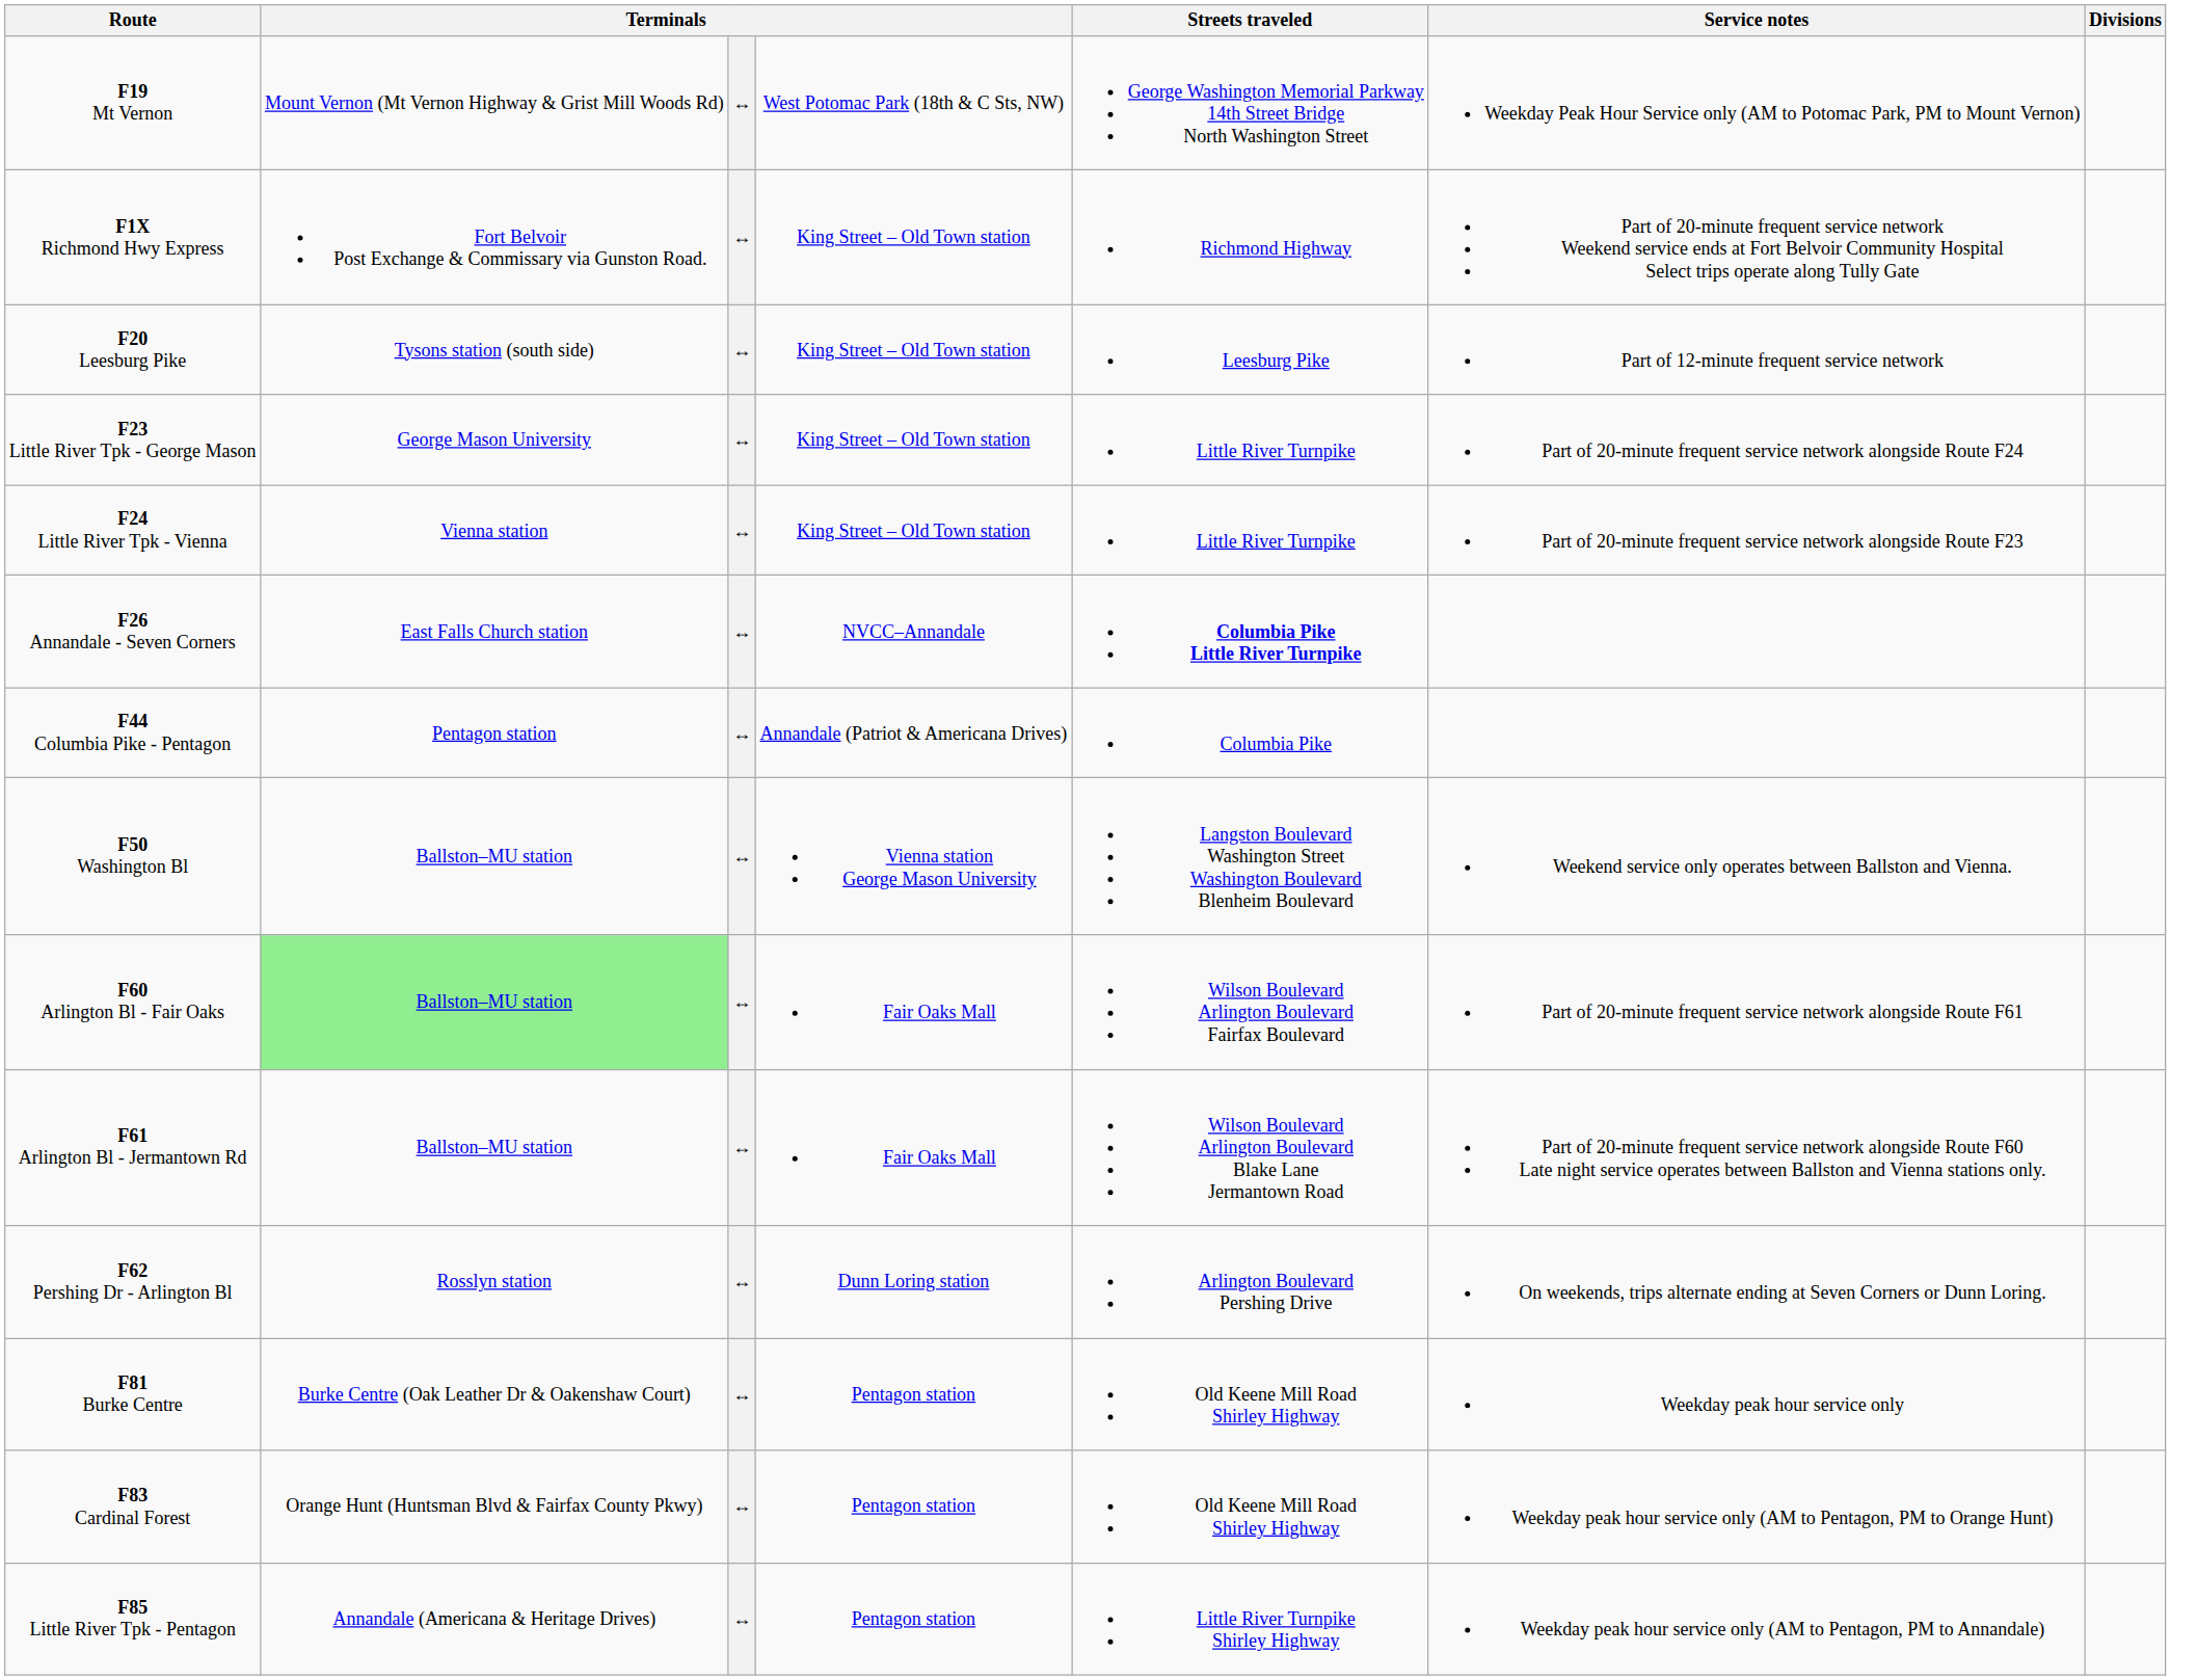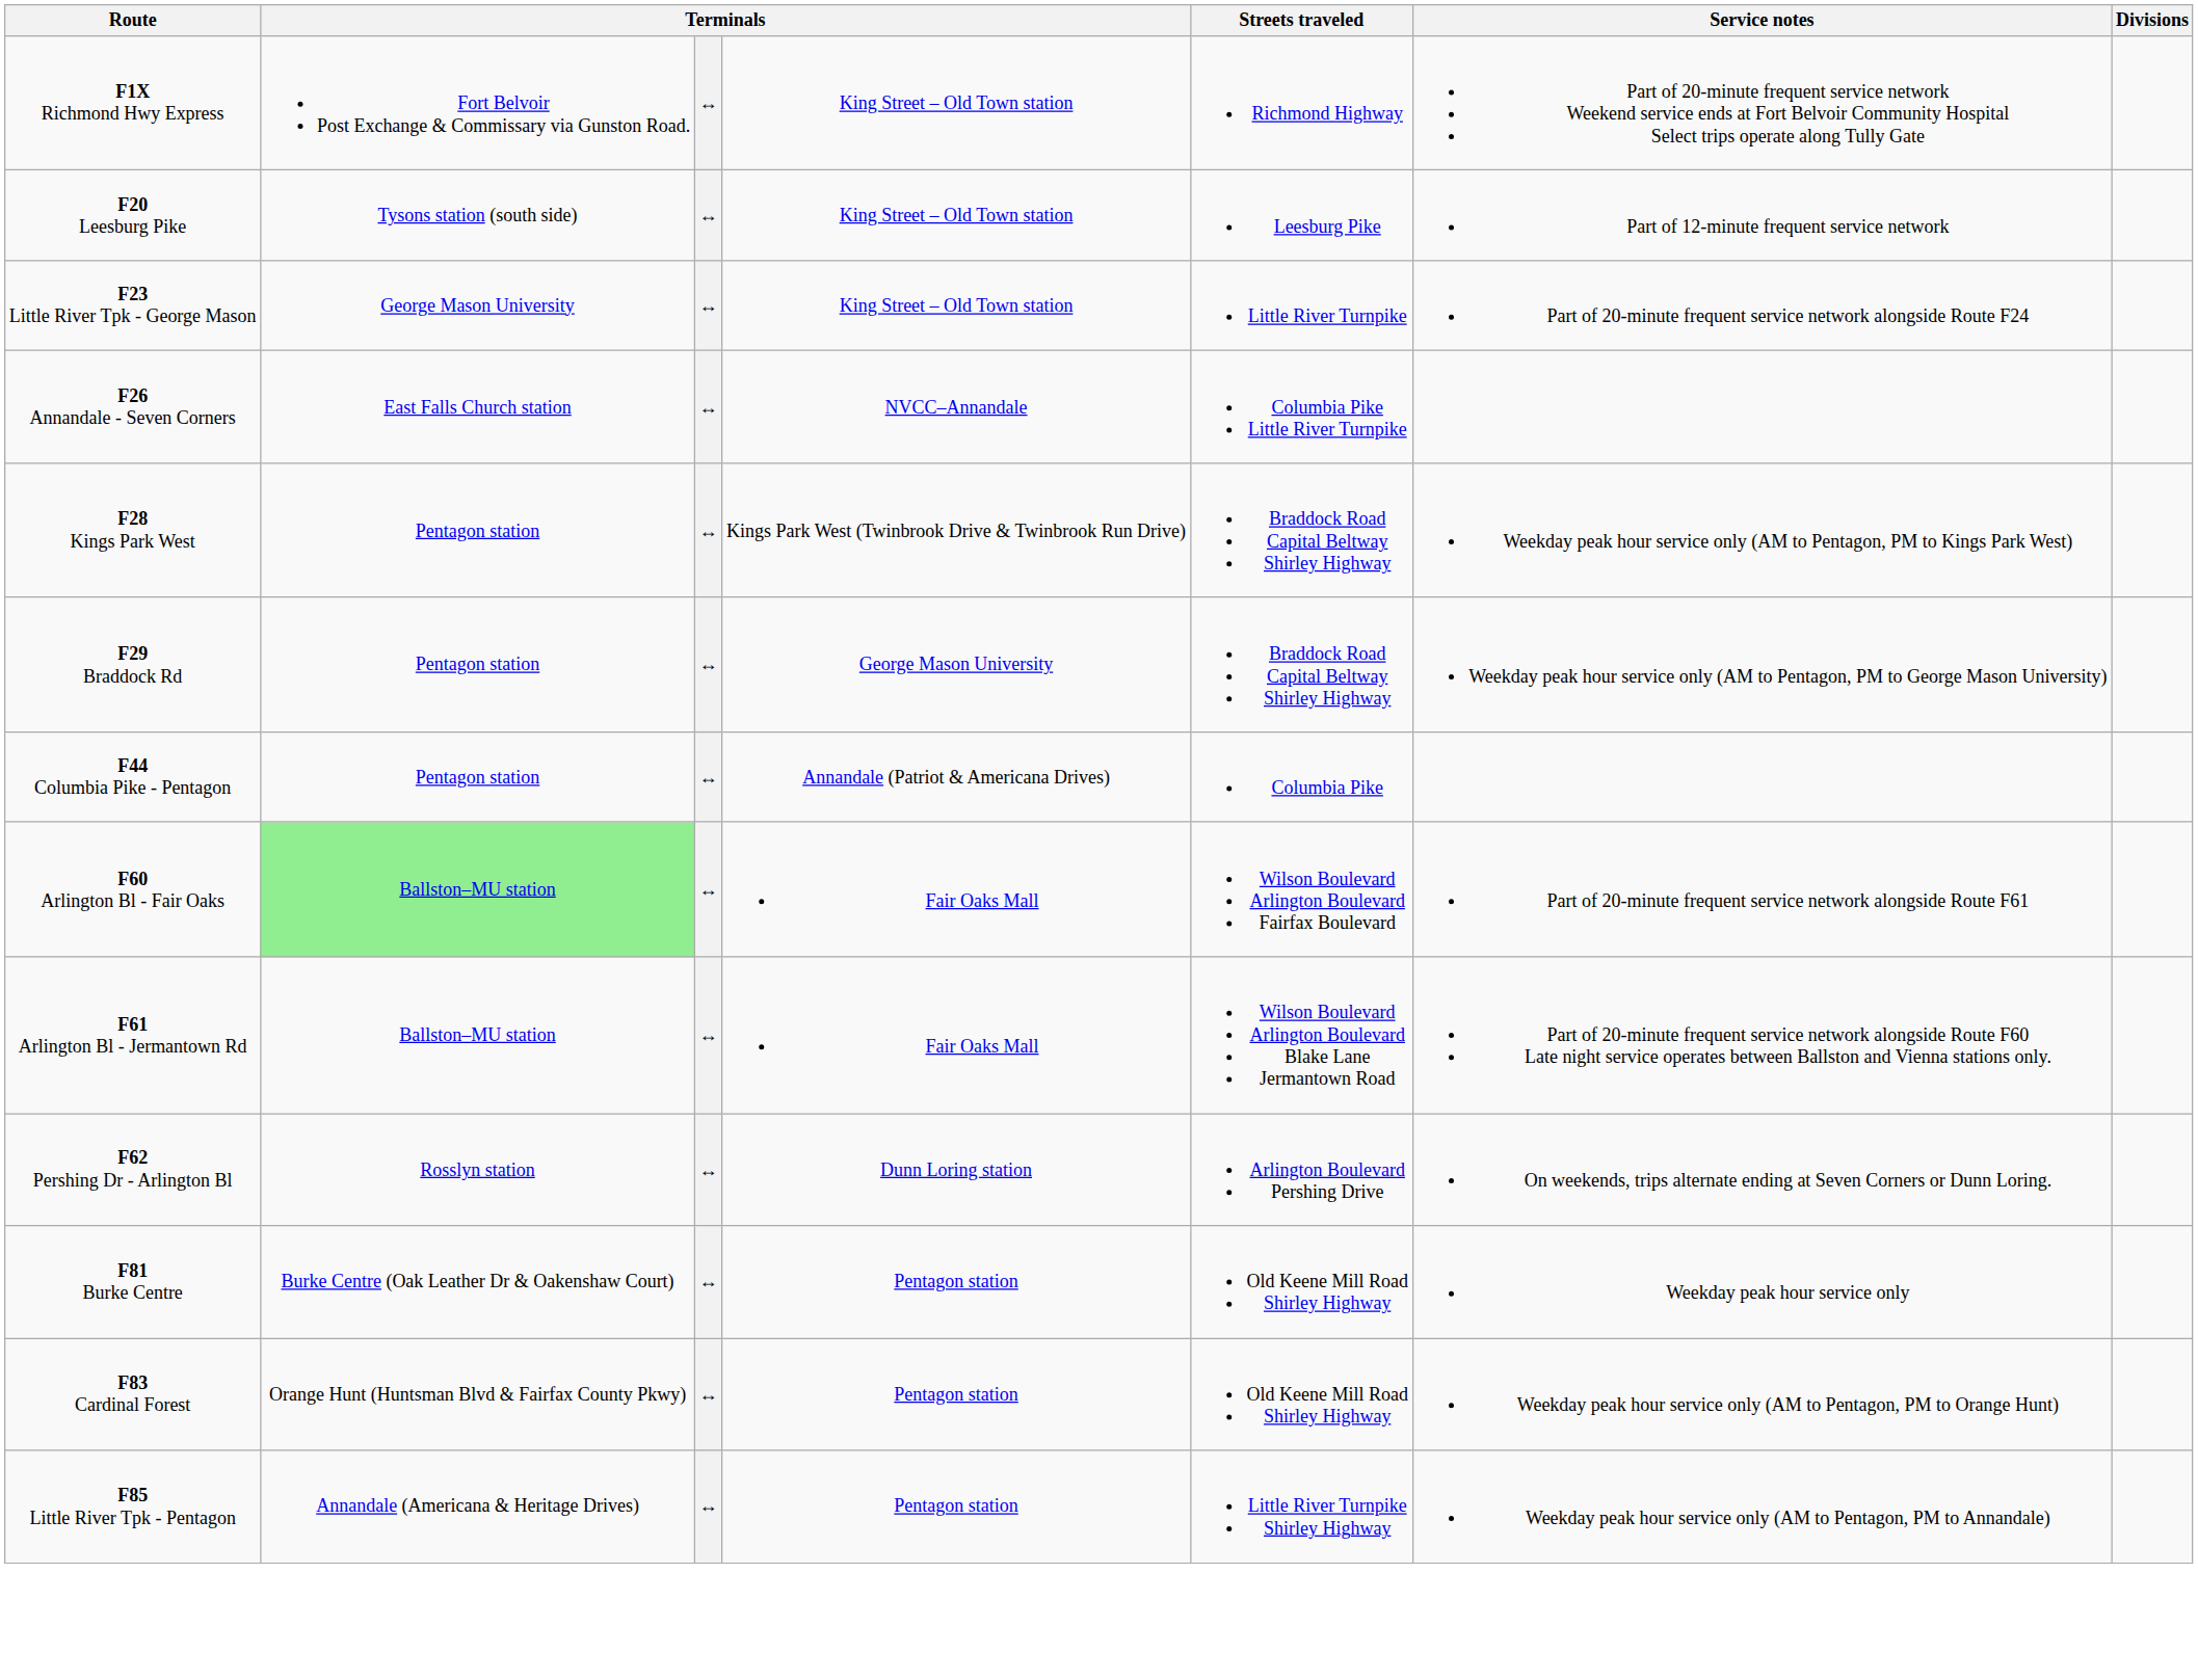 <table class=wikitable style="font-size: 90%;" |>
 <tr>
 <th>Route</th>
 <th colspan=3>Terminals</th>
 <th>Streets traveled</th>
 <th>Service notes</th>
 <th>Divisions</th>
-</tr>
-<tr align="center">
-<td><strong>F19</strong><br>Mt Vernon</td>
-<td><a href='#'>Mount Vernon</a> (Mt Vernon Highway & Grist Mill Woods Rd)</td>
-<th><span>↔</span></th>
-<td><a href='#'>West Potomac Park</a> (18th & C Sts, NW)</td>
-<td><br><ul><li><a href='#'>George Washington Memorial Parkway</a></li><li><a href='#'>14th Street Bridge</a></li><li>North Washington Street</li></ul></td>
-<td><br><ul><li>Weekday Peak Hour Service only (AM to Potomac Park, PM to Mount Vernon)</li></ul></td>
-<td></td>
 </tr>
 <tr align="center">
 <td><strong>F1X</strong><br>Richmond Hwy Express</td>
 <td><br><ul><li><a href='#'>Fort Belvoir</a></li><li>Post Exchange & Commissary via Gunston Road.</li></ul></td>
 <th><span>↔</span></th>
 <td><a href='#'>King Street – Old Town station</a></td>
 <td><br><ul><li><a href='#'>Richmond Highway</a></li></ul></td>
 <td><br><ul><li>Part of 20-minute frequent service network</li><li>Weekend service ends at Fort Belvoir Community Hospital</li><li>Select trips operate along Tully Gate</li></ul></td>
 <td></td>
 </tr>
 <tr align="center">
 <td><strong>F20</strong><br>Leesburg Pike</td>
 <td><a href='#'>Tysons station</a> (south side)</td>
 <th><span>↔</span></th>
 <td><a href='#'>King Street – Old Town station</a></td>
 <td><br><ul><li><a href='#'>Leesburg Pike</a></li></ul></td>
 <td><br><ul><li>Part of 12-minute frequent service network</li></ul></td>
 <td></td>
 </tr>
 <tr align="center">
 <td><strong>F23</strong><br>Little River Tpk - George Mason</td>
 <td><a href='#'>George Mason University</a></td>
 <th><span>↔</span></th>
 <td><a href='#'>King Street – Old Town station</a></td>
 <td><br><ul><li><a href='#'>Little River Turnpike</a></li></ul></td>
 <td><br><ul><li>Part of 20-minute frequent service network alongside Route F24</li></ul></td>
 <td></td>
 </tr>
 <tr align="center">
-<td><strong>F24</strong><br>Little River Tpk - Vienna</td>
-<td><a href='#'>Vienna station</a></td>
-<th><span>↔</span></th>
-<td><a href='#'>King Street – Old Town station</a></td>
-<td><br><ul><li><a href='#'>Little River Turnpike</a></li></ul></td>
-<td><br><ul><li>Part of 20-minute frequent service network alongside Route F23</li></ul></td>
-<td></td>
-</tr>
-<tr align="center">
 <td><strong>F26</strong><br>Annandale - Seven Corners</td>
 <td><a href='#'>East Falls Church station</a></td>
 <th><span>↔</span></th>
 <td><a href='#'>NVCC–Annandale</a></td>
-<td><strong><br><ul><li><a href='#'>Columbia Pike</a></li><li><a href='#'>Little River Turnpike</a></li></ul></strong></td>
+<td><br><ul><li><a href='#'>Columbia Pike</a></li><li><a href='#'>Little River Turnpike</a></li></ul></td>
 <td></td>
+<td></td>
+</tr>
+<tr align="center">
+<td><strong>F28</strong><br>Kings Park West</td>
+<td><a href='#'>Pentagon station</a></td>
+<th><span>↔</span></th>
+<td>Kings Park West (Twinbrook Drive & Twinbrook Run Drive)</td>
+<td><br><ul><li><a href='#'>Braddock Road</a></li><li><a href='#'>Capital Beltway</a></li><li><a href='#'>Shirley Highway</a></li></ul></td>
+<td><br><ul><li>Weekday peak hour service only (AM to Pentagon, PM to Kings Park West)</li></ul></td>
+<td></td>
+</tr>
+<tr align="center">
+<td><strong>F29</strong><br>Braddock Rd</td>
+<td><a href='#'>Pentagon station</a></td>
+<th><span>↔</span></th>
+<td><a href='#'>George Mason University</a></td>
+<td><br><ul><li><a href='#'>Braddock Road</a></li><li><a href='#'>Capital Beltway</a></li><li><a href='#'>Shirley Highway</a></li></ul></td>
+<td><br><ul><li>Weekday peak hour service only (AM to Pentagon, PM to George Mason University)</li></ul></td>
 <td></td>
 </tr>
 <tr align="center">
 <td><strong>F44</strong><br>Columbia Pike - Pentagon</td>
 <td><a href='#'>Pentagon station</a></td>
 <th><span>↔</span></th>
 <td><a href='#'>Annandale</a> (Patriot & Americana Drives)</td>
 <td><br><ul><li><a href='#'>Columbia Pike</a></li></ul></td>
 <td></td>
-<td></td>
-</tr>
-<tr align="center">
-<td><strong>F50</strong><br>Washington Bl</td>
-<td><a href='#'>Ballston–MU station</a></td>
-<th><span>↔</span></th>
-<td><br><ul><li><a href='#'>Vienna station</a></li><li><a href='#'>George Mason University</a></li></ul></td>
-<td><br><ul><li><a href='#'>Langston Boulevard</a></li><li>Washington Street</li><li><a href='#'>Washington Boulevard</a></li><li>Blenheim Boulevard</li></ul></td>
-<td><br><ul><li>Weekend service only operates between Ballston and Vienna.</li></ul></td>
 <td></td>
 </tr>
 <tr align="center">
 <td><strong>F60</strong><br>Arlington Bl - Fair Oaks</td>
 <td style="background: lightgreen;"><a href='#'>Ballston–MU station</a></td>
 <th><span>↔</span></th>
 <td><br><ul><li><a href='#'>Fair Oaks Mall</a></li></ul></td>
 <td><br><ul><li><a href='#'>Wilson Boulevard</a></li><li><a href='#'>Arlington Boulevard</a></li><li>Fairfax Boulevard</li></ul></td>
 <td><br><ul><li>Part of 20-minute frequent service network alongside Route F61</li></ul></td>
 <td></td>
 </tr>
 <tr align="center">
 <td><strong>F61</strong><br>Arlington Bl - Jermantown Rd</td>
 <td><a href='#'>Ballston–MU station</a></td>
 <th><span>↔</span></th>
 <td><br><ul><li><a href='#'>Fair Oaks Mall</a></li></ul></td>
 <td><br><ul><li><a href='#'>Wilson Boulevard</a></li><li><a href='#'>Arlington Boulevard</a></li><li>Blake Lane</li><li>Jermantown Road</li></ul></td>
 <td><br><ul><li>Part of 20-minute frequent service network alongside Route F60</li><li>Late night service operates between Ballston and Vienna stations only.</li></ul></td>
 <td></td>
 </tr>
 <tr align="center">
 <td><strong>F62</strong><br>Pershing Dr - Arlington Bl</td>
 <td><a href='#'>Rosslyn station</a></td>
 <th><span>↔</span></th>
 <td><a href='#'>Dunn Loring station</a></td>
 <td><br><ul><li><a href='#'>Arlington Boulevard</a></li><li>Pershing Drive</li></ul></td>
 <td><br><ul><li>On weekends, trips alternate ending at Seven Corners or Dunn Loring.</li></ul></td>
 <td></td>
 </tr>
 <tr align="center">
 <td><strong>F81</strong><br>Burke Centre</td>
 <td><a href='#'>Burke Centre</a> (Oak Leather Dr & Oakenshaw Court)</td>
 <th><span>↔</span></th>
 <td><a href='#'>Pentagon station</a></td>
 <td><br><ul><li>Old Keene Mill Road</li><li><a href='#'>Shirley Highway</a></li></ul></td>
 <td><br><ul><li>Weekday peak hour service only</li></ul></td>
 <td></td>
 </tr>
 <tr align="center">
 <td><strong>F83</strong><br>Cardinal Forest</td>
 <td>Orange Hunt (Huntsman Blvd & Fairfax County Pkwy)</td>
 <th><span>↔</span></th>
 <td><a href='#'>Pentagon station</a></td>
 <td><br><ul><li>Old Keene Mill Road</li><li><a href='#'>Shirley Highway</a></li></ul></td>
 <td><br><ul><li>Weekday peak hour service only (AM to Pentagon, PM to Orange Hunt)</li></ul></td>
 <td></td>
 </tr>
 <tr align="center">
 <td><strong>F85</strong><br>Little River Tpk - Pentagon</td>
 <td><a href='#'>Annandale</a> (Americana & Heritage Drives)</td>
 <th><span>↔</span></th>
 <td><a href='#'>Pentagon station</a></td>
 <td><br><ul><li><a href='#'>Little River Turnpike</a></li><li><a href='#'>Shirley Highway</a></li></ul></td>
 <td><br><ul><li>Weekday peak hour service only (AM to Pentagon, PM to Annandale)</li></ul></td>
 <td></td>
 </tr>
 </table>
